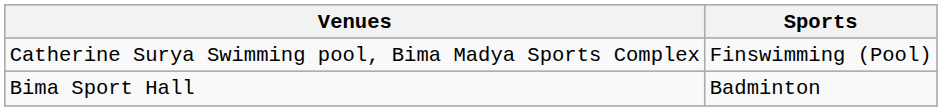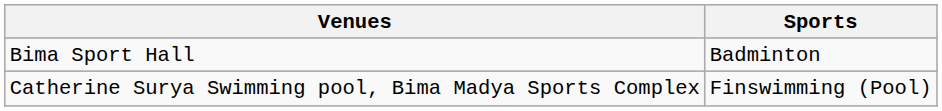 <table class="wikitable">
 <tr>
 <th>Venues</th>
 <th>Sports</th>
 </tr>
 <tr>
+<td>Bima Sport Hall</td>
+<td>Badminton</td>
+</tr>
+<tr>
 <td>Catherine Surya Swimming pool, Bima Madya Sports Complex</td>
 <td>Finswimming (Pool)</td>
 </tr>
-<tr>
-<td>Bima Sport Hall</td>
-<td>Badminton</td>
-</tr>
 </table>
